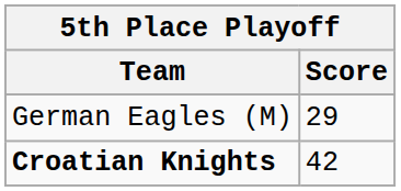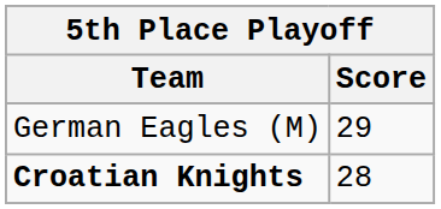 <table class="wikitable">
 <tr>
 <th colspan="2">5th Place Playoff</th>
 </tr>
 <tr>
 <th>Team</th>
 <th>Score</th>
 </tr>
 <tr>
 <td>German Eagles (M)</td>
 <td>29</td>
 </tr>
 <tr>
 <td><strong>Croatian Knights</strong></td>
-<td>42</td>
+<td>28</td>
 </tr>
 </table>
